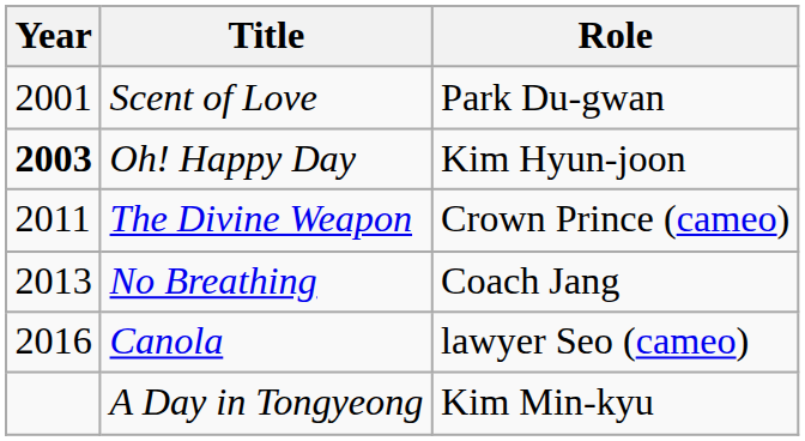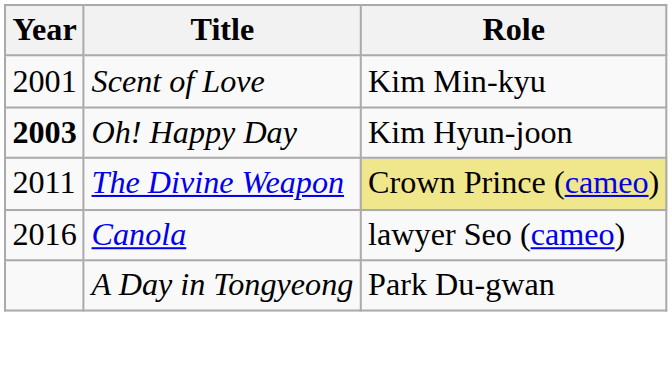 <table class="wikitable">
 <tr>
 <th>Year</th>
 <th>Title</th>
 <th>Role</th>
 </tr>
 <tr>
 <td>2001</td>
 <td><em>Scent of Love</em></td>
-<td>Park Du-gwan </td>
+<td>Kim Min-kyu</td>
 </tr>
 <tr>
 <td><strong>2003</strong></td>
 <td><em>Oh! Happy Day</em></td>
 <td>Kim Hyun-joon</td>
 </tr>
 <tr>
 <td>2011</td>
 <td><em><a href='#'>The Divine Weapon</a></em></td>
-<td>Crown Prince (<a href='#'>cameo</a>)</td>
-</tr>
-<tr>
-<td>2013</td>
-<td><em><a href='#'>No Breathing</a></em></td>
-<td>Coach Jang</td>
+<td style="background: khaki;">Crown Prince (<a href='#'>cameo</a>)</td>
 </tr>
 <tr>
 <td>2016</td>
 <td><em><a href='#'>Canola</a></em></td>
 <td>lawyer Seo (<a href='#'>cameo</a>)</td>
 </tr>
 <tr>
 <td></td>
 <td><em>A Day in Tongyeong</em></td>
-<td>Kim Min-kyu</td>
+<td>Park Du-gwan </td>
 </tr>
 </table>
